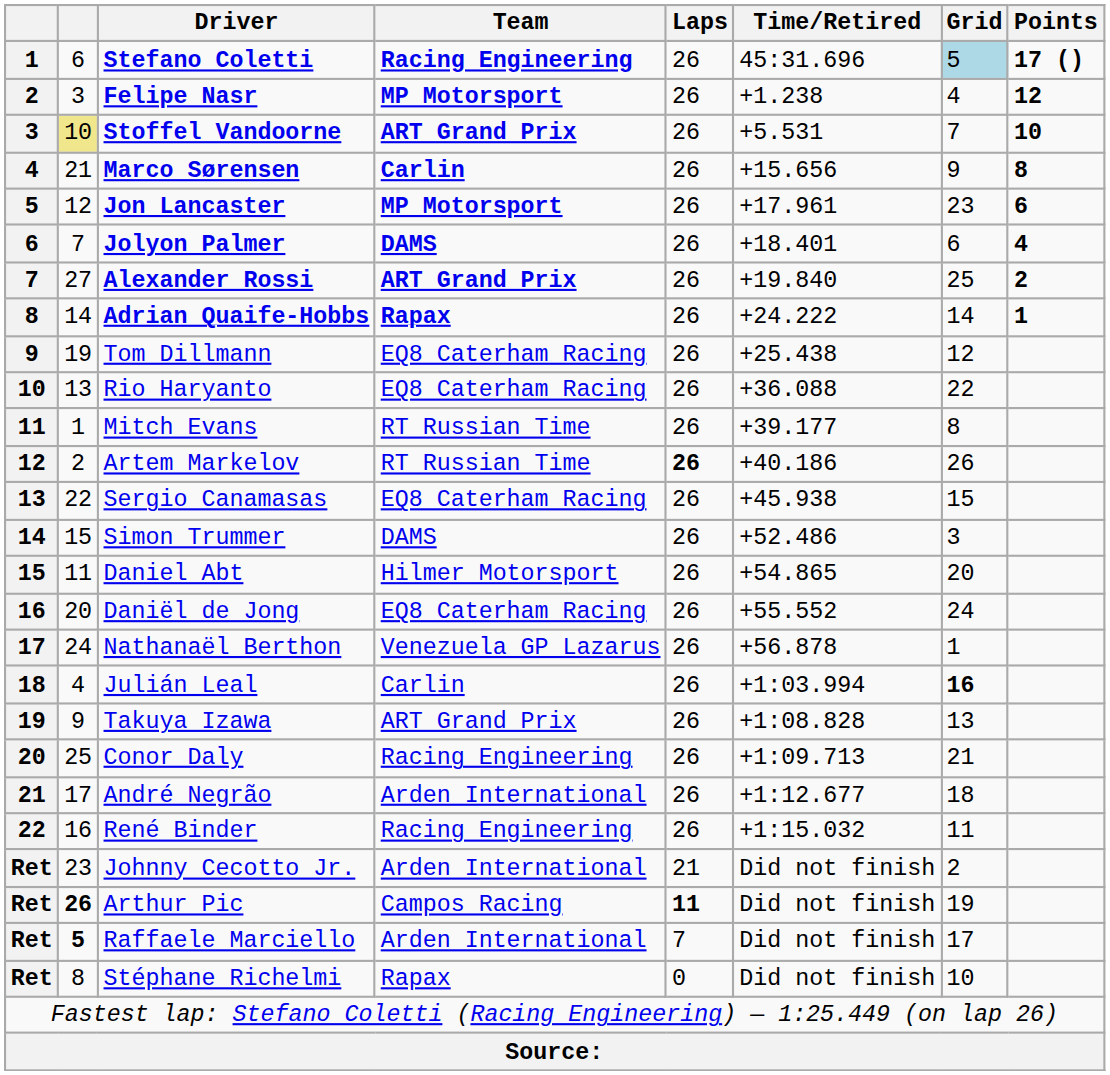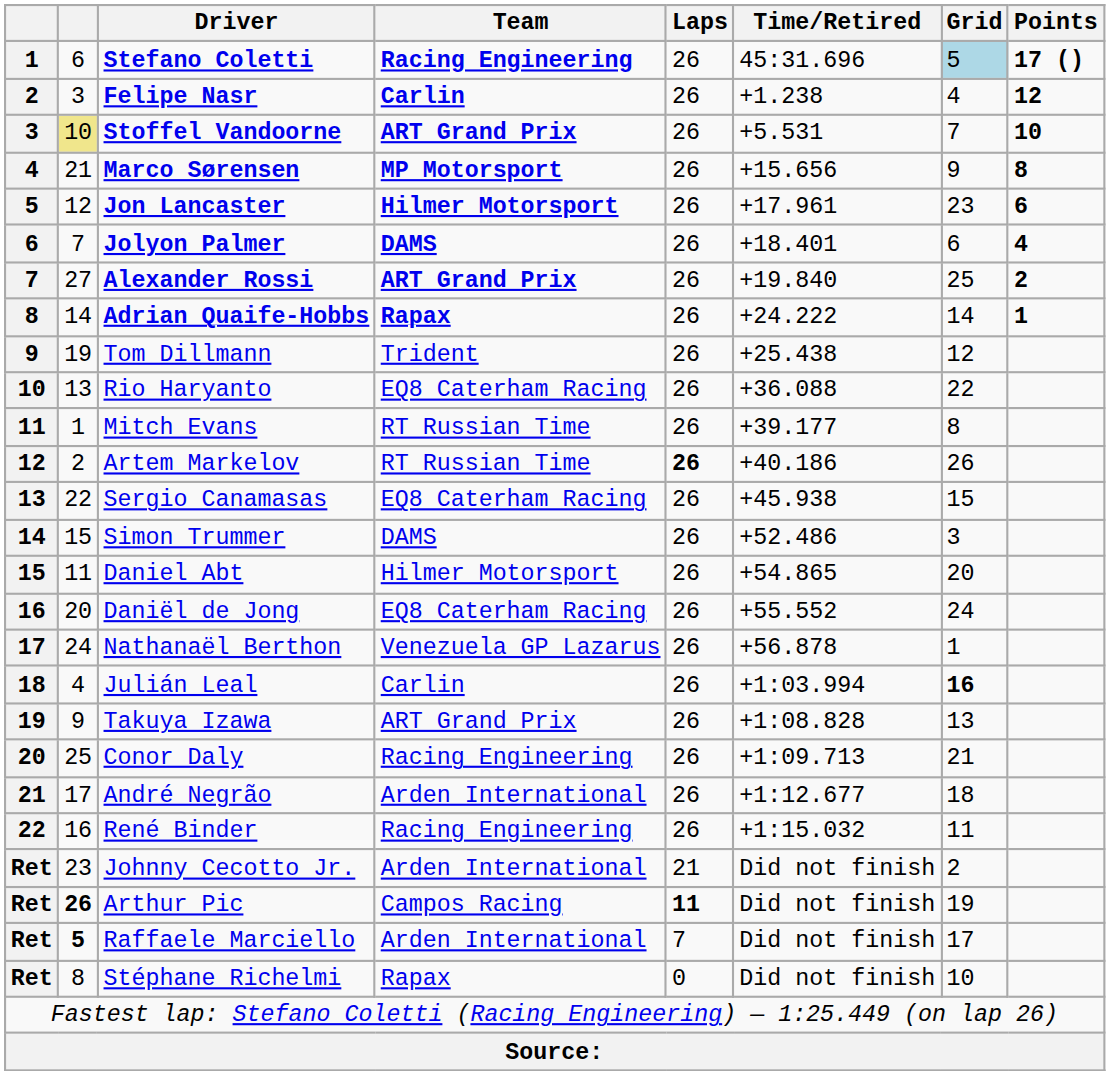 <table class="wikitable" style="font-size:85%">
 <tr>
 <th></th>
 <th></th>
 <th>Driver</th>
 <th>Team</th>
 <th>Laps</th>
 <th>Time/Retired</th>
 <th>Grid</th>
 <th>Points</th>
 </tr>
 <tr>
 <th>1</th>
 <td align=center>6</td>
 <td> <strong><a href='#'>Stefano Coletti</a></strong></td>
 <td><strong><a href='#'>Racing Engineering</a></strong></td>
 <td>26</td>
 <td>45:31.696</td>
 <td style="background: lightblue;">5</td>
 <td><strong>17</strong> <strong>()</strong></td>
 </tr>
 <tr>
 <th>2</th>
 <td align=center>3</td>
 <td> <strong><a href='#'>Felipe Nasr</a></strong></td>
-<td><strong><a href='#'>MP Motorsport</a></strong></td>
+<td><strong><a href='#'>Carlin</a></strong></td>
 <td>26</td>
 <td>+1.238</td>
 <td>4</td>
 <td><strong>12</strong></td>
 </tr>
 <tr>
 <th>3</th>
 <td align=center style="background: khaki;">10</td>
 <td> <strong><a href='#'>Stoffel Vandoorne</a></strong></td>
 <td><strong><a href='#'>ART Grand Prix</a></strong></td>
 <td>26</td>
 <td>+5.531</td>
 <td>7</td>
 <td><strong>10</strong></td>
 </tr>
 <tr>
 <th>4</th>
 <td align=center>21</td>
 <td> <strong><a href='#'>Marco Sørensen</a></strong></td>
-<td><strong><a href='#'>Carlin</a></strong></td>
+<td><strong><a href='#'>MP Motorsport</a></strong></td>
 <td>26</td>
 <td>+15.656</td>
 <td>9</td>
 <td><strong>8</strong></td>
 </tr>
 <tr>
 <th>5</th>
 <td align=center>12</td>
 <td><strong> <a href='#'>Jon Lancaster</a></strong></td>
-<td><strong><a href='#'>MP Motorsport</a></strong></td>
+<td><strong><a href='#'>Hilmer Motorsport</a></strong></td>
 <td>26</td>
 <td>+17.961</td>
 <td>23</td>
 <td><strong>6</strong></td>
 </tr>
 <tr>
 <th>6</th>
 <td align=center>7</td>
 <td> <strong><a href='#'>Jolyon Palmer</a></strong></td>
 <td><strong><a href='#'>DAMS</a></strong></td>
 <td>26</td>
 <td>+18.401</td>
 <td>6</td>
 <td><strong>4</strong></td>
 </tr>
 <tr>
 <th>7</th>
 <td align=center>27</td>
 <td> <strong><a href='#'>Alexander Rossi</a></strong></td>
 <td><strong><a href='#'>ART Grand Prix</a></strong></td>
 <td>26</td>
 <td>+19.840</td>
 <td>25</td>
 <td><strong>2</strong></td>
 </tr>
 <tr>
 <th>8</th>
 <td align=center>14</td>
 <td> <strong><a href='#'>Adrian Quaife-Hobbs</a></strong></td>
 <td><strong><a href='#'>Rapax</a></strong></td>
 <td>26</td>
 <td>+24.222</td>
 <td>14</td>
 <td><strong>1</strong></td>
 </tr>
 <tr>
 <th>9</th>
 <td align=center>19</td>
 <td> <a href='#'>Tom Dillmann</a></td>
-<td><a href='#'>EQ8 Caterham Racing</a></td>
+<td><a href='#'>Trident</a></td>
 <td>26</td>
 <td>+25.438</td>
 <td>12</td>
 <td></td>
 </tr>
 <tr>
 <th>10</th>
 <td align=center>13</td>
 <td> <a href='#'>Rio Haryanto</a></td>
 <td><a href='#'>EQ8 Caterham Racing</a></td>
 <td>26</td>
 <td>+36.088</td>
 <td>22</td>
 <td></td>
 </tr>
 <tr>
 <th>11</th>
 <td align=center>1</td>
 <td> <a href='#'>Mitch Evans</a></td>
 <td><a href='#'>RT Russian Time</a></td>
 <td>26</td>
 <td>+39.177</td>
 <td>8</td>
 <td></td>
 </tr>
 <tr>
 <th>12</th>
 <td align=center>2</td>
 <td> <a href='#'>Artem Markelov</a></td>
 <td><a href='#'>RT Russian Time</a></td>
 <td><strong>26</strong></td>
 <td>+40.186</td>
 <td>26</td>
 <td></td>
 </tr>
 <tr>
 <th>13</th>
 <td align=center>22</td>
 <td> <a href='#'>Sergio Canamasas</a></td>
 <td><a href='#'>EQ8 Caterham Racing</a></td>
 <td>26</td>
 <td>+45.938</td>
 <td>15</td>
 <td></td>
 </tr>
 <tr>
 <th>14</th>
 <td align=center>15</td>
 <td> <a href='#'>Simon Trummer</a></td>
 <td><a href='#'>DAMS</a></td>
 <td>26</td>
 <td>+52.486</td>
 <td>3</td>
 <td></td>
 </tr>
 <tr>
 <th>15</th>
 <td align=center>11</td>
 <td> <a href='#'>Daniel Abt</a></td>
 <td><a href='#'>Hilmer Motorsport</a></td>
 <td>26</td>
 <td>+54.865</td>
 <td>20</td>
 <td></td>
 </tr>
 <tr>
 <th>16</th>
 <td align=center>20</td>
 <td> <a href='#'>Daniël de Jong</a></td>
 <td><a href='#'>EQ8 Caterham Racing</a></td>
 <td>26</td>
 <td>+55.552</td>
 <td>24</td>
 <td></td>
 </tr>
 <tr>
 <th>17</th>
 <td align=center>24</td>
 <td> <a href='#'>Nathanaël Berthon</a></td>
 <td><a href='#'>Venezuela GP Lazarus</a></td>
 <td>26</td>
 <td>+56.878</td>
 <td>1</td>
 <td></td>
 </tr>
 <tr>
 <th>18</th>
 <td align=center>4</td>
 <td> <a href='#'>Julián Leal</a></td>
 <td><a href='#'>Carlin</a></td>
 <td>26</td>
 <td>+1:03.994</td>
 <td><strong>16</strong></td>
 <td></td>
 </tr>
 <tr>
 <th>19</th>
 <td align=center>9</td>
 <td> <a href='#'>Takuya Izawa</a></td>
 <td><a href='#'>ART Grand Prix</a></td>
 <td>26</td>
 <td>+1:08.828</td>
 <td>13</td>
 <td></td>
 </tr>
 <tr>
 <th>20</th>
 <td align=center>25</td>
 <td> <a href='#'>Conor Daly</a></td>
 <td><a href='#'>Racing Engineering</a></td>
 <td>26</td>
 <td>+1:09.713</td>
 <td>21</td>
 <td></td>
 </tr>
 <tr>
 <th>21</th>
 <td align=center>17</td>
 <td> <a href='#'>André Negrão</a></td>
 <td><a href='#'>Arden International</a></td>
 <td>26</td>
 <td>+1:12.677</td>
 <td>18</td>
 <td></td>
 </tr>
 <tr>
 <th>22</th>
 <td align=center>16</td>
 <td> <a href='#'>René Binder</a></td>
 <td><a href='#'>Racing Engineering</a></td>
 <td>26</td>
 <td>+1:15.032</td>
 <td>11</td>
 <td></td>
 </tr>
 <tr>
 <th>Ret</th>
 <td align=center>23</td>
 <td> <a href='#'>Johnny Cecotto Jr.</a></td>
 <td><a href='#'>Arden International</a></td>
 <td>21</td>
 <td>Did not finish</td>
 <td>2</td>
 <td></td>
 </tr>
 <tr>
 <th>Ret</th>
 <td align=center><strong>26</strong></td>
 <td> <a href='#'>Arthur Pic</a></td>
 <td><a href='#'>Campos Racing</a></td>
 <td><strong>11</strong></td>
 <td>Did not finish</td>
 <td>19</td>
 <td></td>
 </tr>
 <tr>
 <th>Ret</th>
 <td align=center><strong>5</strong></td>
 <td> <a href='#'>Raffaele Marciello</a></td>
 <td><a href='#'>Arden International</a></td>
 <td>7</td>
 <td>Did not finish</td>
 <td>17</td>
 <td></td>
 </tr>
 <tr>
 <th>Ret</th>
 <td align=center>8</td>
 <td> <a href='#'>Stéphane Richelmi</a></td>
 <td><a href='#'>Rapax</a></td>
 <td>0</td>
 <td>Did not finish</td>
 <td>10</td>
 <td></td>
 </tr>
 <tr>
 <td colspan="8" align="center"><em>Fastest lap: <a href='#'>Stefano Coletti</a> (<a href='#'>Racing Engineering</a>) — 1:25.449 (on lap 26)</em></td>
 </tr>
 <tr>
 <th colspan="8">Source: </th>
 </tr>
 <tr>
 </tr>
 </table>
